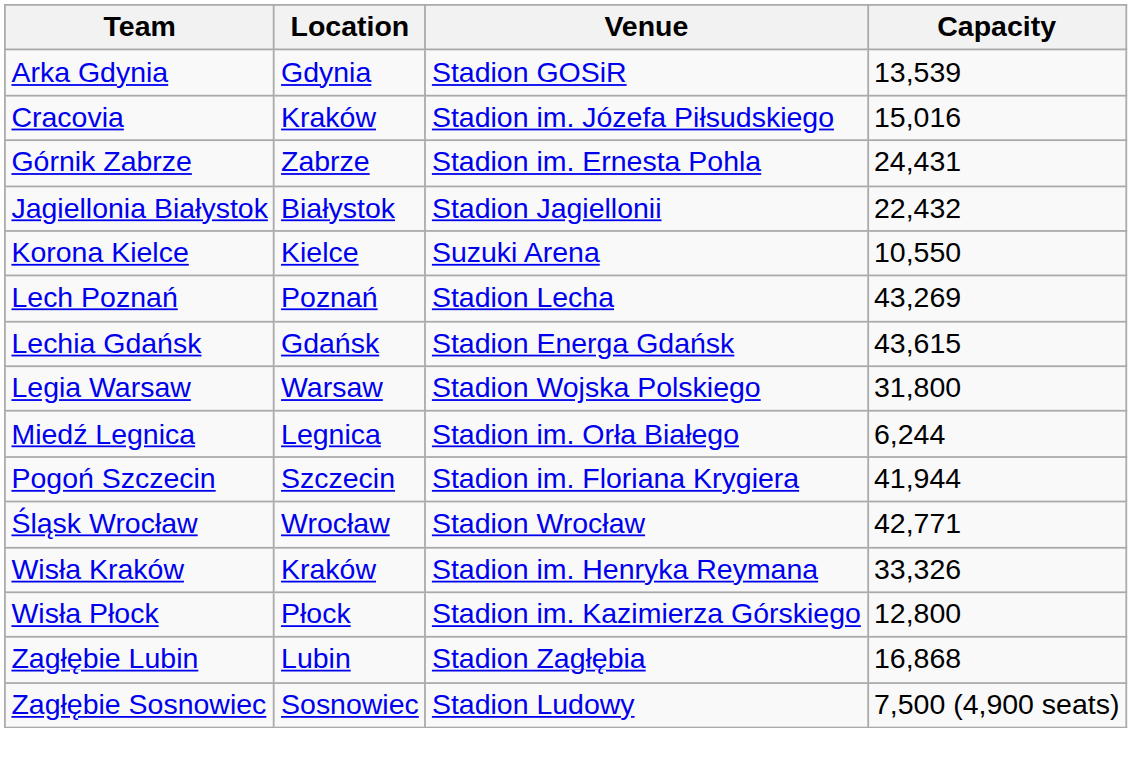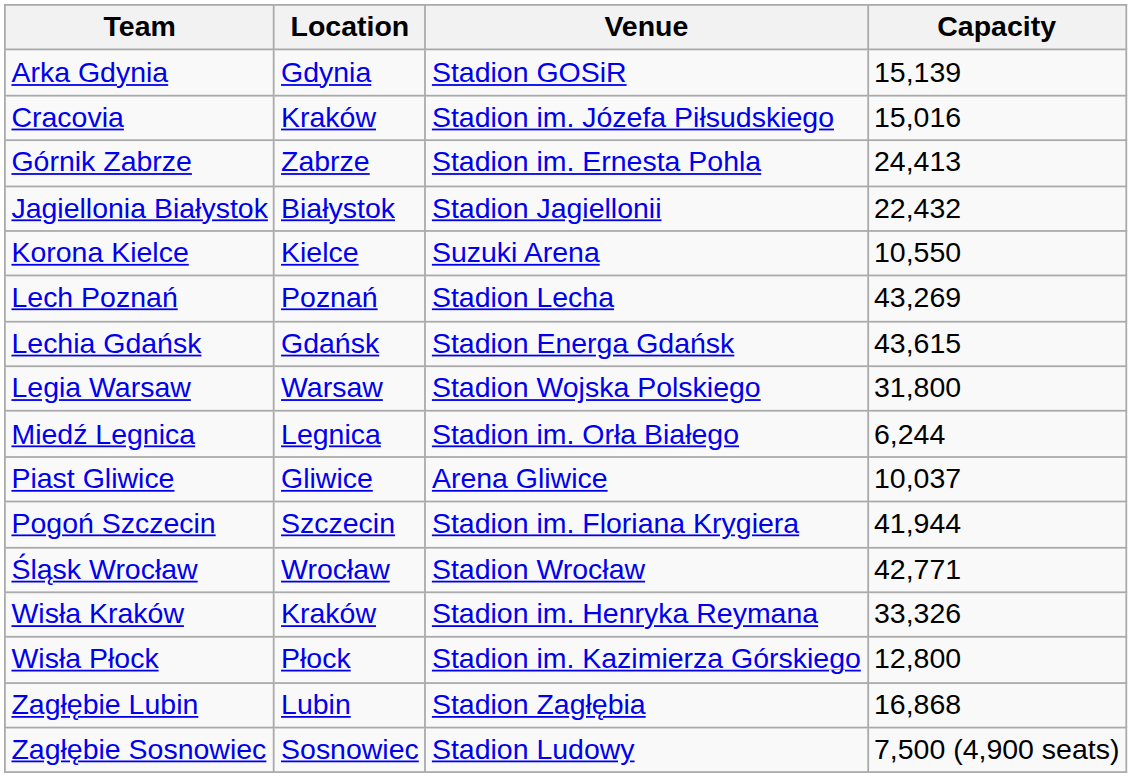 <table class="wikitable sortable" style="text-align: left;">
 <tr>
 <th>Team</th>
 <th>Location</th>
 <th>Venue</th>
 <th>Capacity</th>
 </tr>
 <tr>
 <td><a href='#'>Arka Gdynia</a></td>
 <td><a href='#'>Gdynia</a></td>
 <td><a href='#'>Stadion GOSiR</a></td>
-<td>13,539</td>
+<td>15,139</td>
 </tr>
 <tr>
 <td><a href='#'>Cracovia</a></td>
 <td><a href='#'>Kraków</a></td>
 <td><a href='#'>Stadion im. Józefa Piłsudskiego</a></td>
 <td>15,016</td>
 </tr>
 <tr>
 <td><a href='#'>Górnik Zabrze</a></td>
 <td><a href='#'>Zabrze</a></td>
 <td><a href='#'>Stadion im. Ernesta Pohla</a></td>
-<td>24,431</td>
+<td>24,413</td>
 </tr>
 <tr>
 <td><a href='#'>Jagiellonia Białystok</a></td>
 <td><a href='#'>Białystok</a></td>
 <td><a href='#'>Stadion Jagiellonii</a></td>
 <td>22,432</td>
 </tr>
 <tr>
 <td><a href='#'>Korona Kielce</a></td>
 <td><a href='#'>Kielce</a></td>
 <td><a href='#'>Suzuki Arena</a></td>
 <td>10,550</td>
 </tr>
 <tr>
 <td><a href='#'>Lech Poznań</a></td>
 <td><a href='#'>Poznań</a></td>
 <td><a href='#'>Stadion Lecha</a></td>
 <td>43,269</td>
 </tr>
 <tr>
 <td><a href='#'>Lechia Gdańsk</a></td>
 <td><a href='#'>Gdańsk</a></td>
 <td><a href='#'>Stadion Energa Gdańsk</a></td>
 <td>43,615</td>
 </tr>
 <tr>
 <td><a href='#'>Legia Warsaw</a></td>
 <td><a href='#'>Warsaw</a></td>
 <td><a href='#'>Stadion Wojska Polskiego</a></td>
 <td>31,800</td>
 </tr>
 <tr>
 <td><a href='#'>Miedź Legnica</a></td>
 <td><a href='#'>Legnica</a></td>
 <td><a href='#'>Stadion im. Orła Białego</a></td>
 <td>6,244</td>
 </tr>
 <tr>
+<td><a href='#'>Piast Gliwice</a></td>
+<td><a href='#'>Gliwice</a></td>
+<td><a href='#'>Arena Gliwice</a></td>
+<td>10,037</td>
+</tr>
+<tr>
 <td><a href='#'>Pogoń Szczecin</a></td>
 <td><a href='#'>Szczecin</a></td>
 <td><a href='#'>Stadion im. Floriana Krygiera</a></td>
 <td>41,944</td>
 </tr>
 <tr>
 <td><a href='#'>Śląsk Wrocław</a></td>
 <td><a href='#'>Wrocław</a></td>
 <td><a href='#'>Stadion Wrocław</a></td>
 <td>42,771</td>
 </tr>
 <tr>
 <td><a href='#'>Wisła Kraków</a></td>
 <td><a href='#'>Kraków</a></td>
 <td><a href='#'>Stadion im. Henryka Reymana</a></td>
 <td>33,326</td>
 </tr>
 <tr>
 <td><a href='#'>Wisła Płock</a></td>
 <td><a href='#'>Płock</a></td>
 <td><a href='#'>Stadion im. Kazimierza Górskiego</a></td>
 <td>12,800</td>
 </tr>
 <tr>
 <td><a href='#'>Zagłębie Lubin</a></td>
 <td><a href='#'>Lubin</a></td>
 <td><a href='#'>Stadion Zagłębia</a></td>
 <td>16,868</td>
 </tr>
 <tr>
 <td><a href='#'>Zagłębie Sosnowiec</a></td>
 <td><a href='#'>Sosnowiec</a></td>
 <td><a href='#'>Stadion Ludowy</a></td>
 <td>7,500 (4,900 seats)</td>
 </tr>
 </table>
